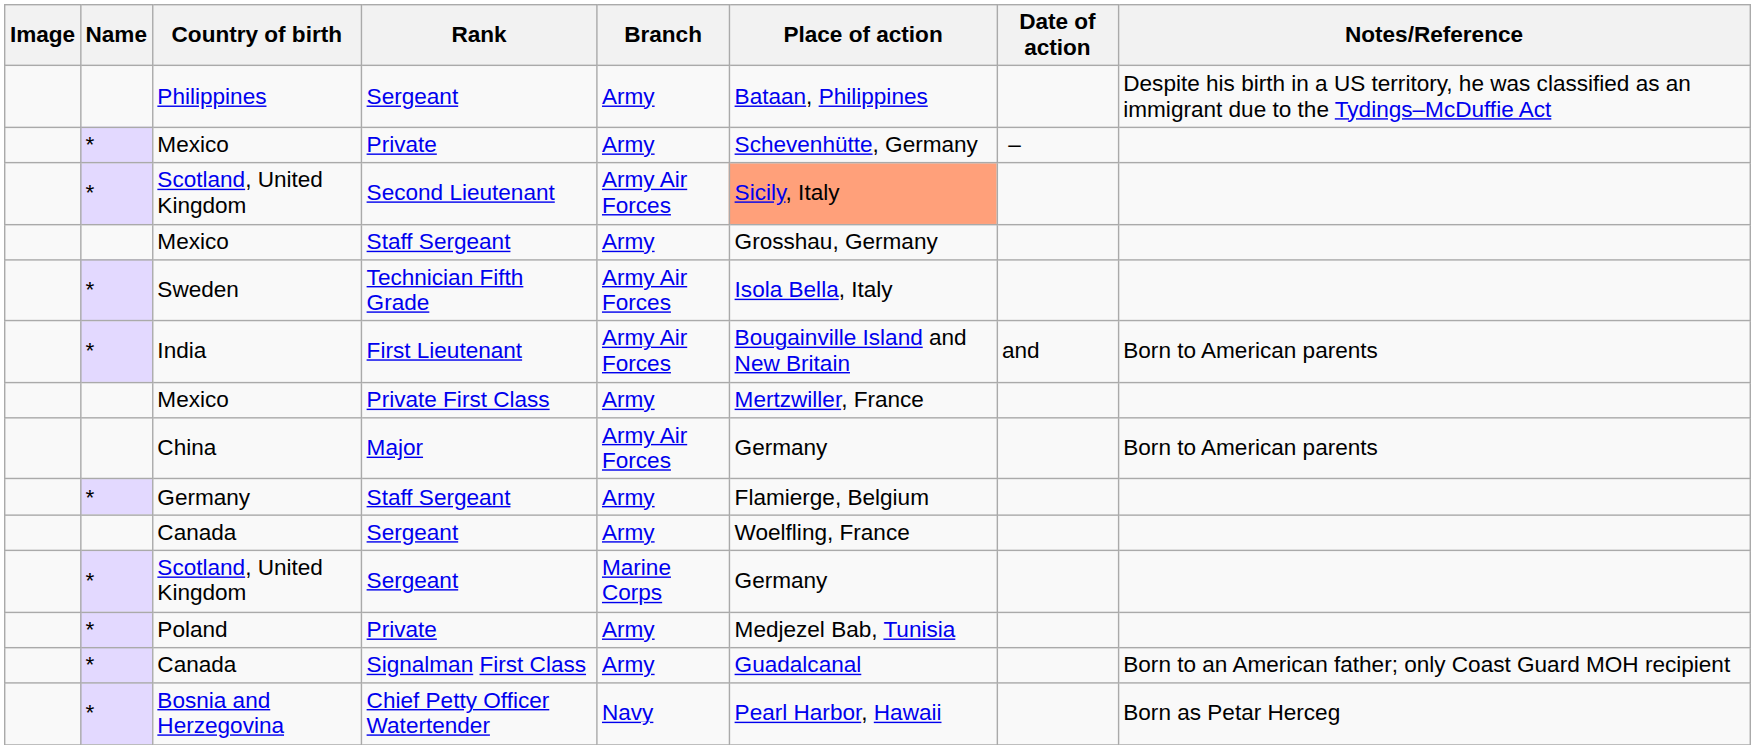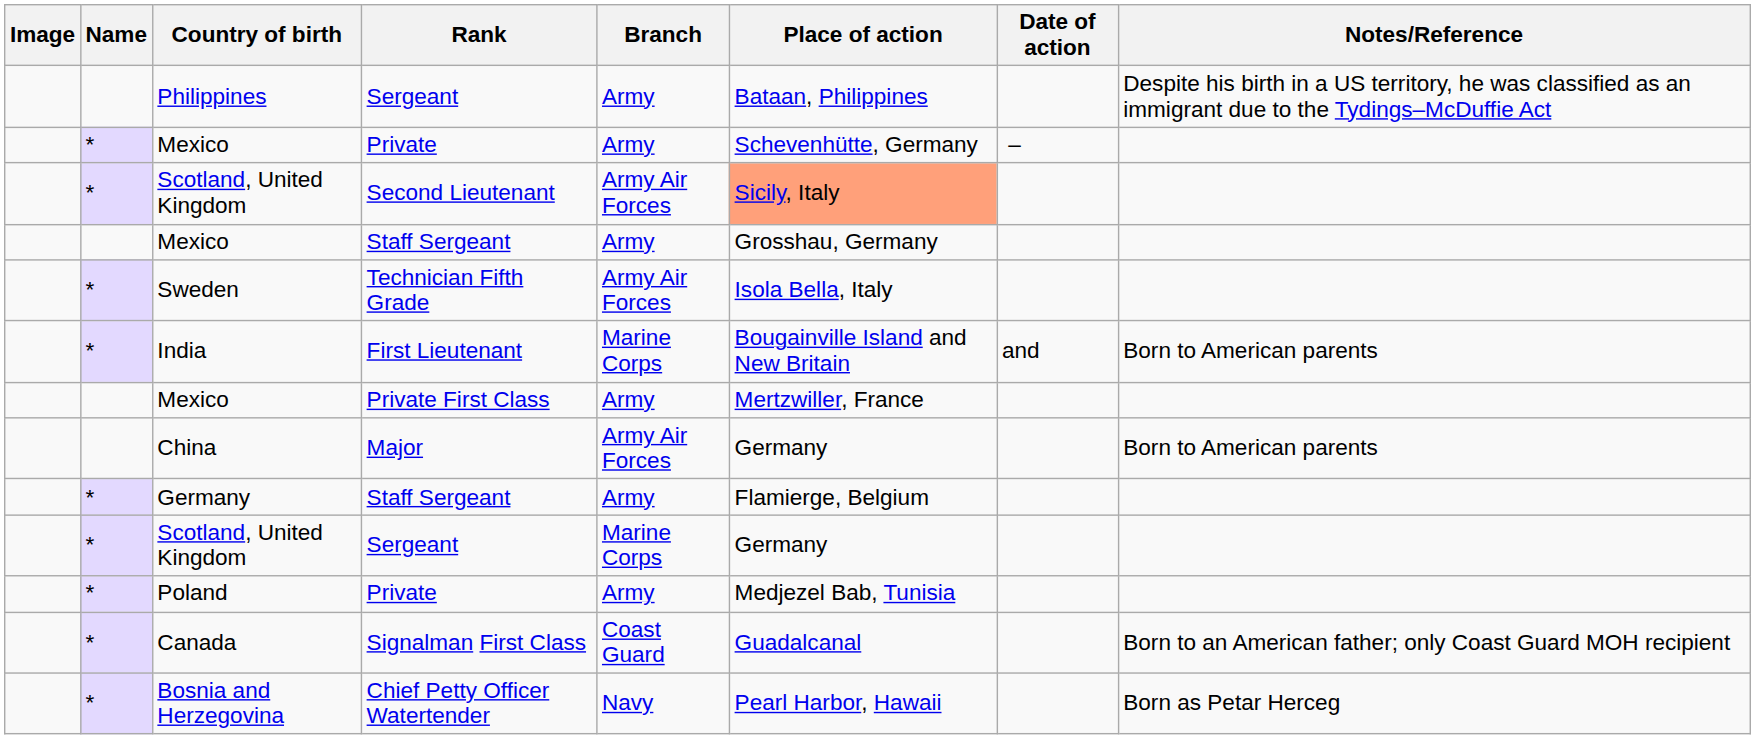 <table class="wikitable sortable" style="width:98%;">
 <tr>
 <th class="unsortable">Image</th>
 <th>Name</th>
 <th>Country of birth</th>
 <th>Rank</th>
 <th>Branch</th>
 <th>Place of action</th>
 <th>Date of action</th>
 <th class="unsortable">Notes/Reference</th>
 </tr>
 <tr>
 <td></td>
 <td></td>
 <td><a href='#'>Philippines</a></td>
 <td><a href='#'>Sergeant</a></td>
 <td><a href='#'>Army</a></td>
 <td><a href='#'>Bataan</a>, <a href='#'>Philippines</a></td>
 <td></td>
 <td>Despite his birth in a US territory, he was classified as an immigrant due to the <a href='#'>Tydings–McDuffie Act</a></td>
 </tr>
 <tr>
 <td></td>
 <td style="background:#e3d9ff;">*</td>
 <td>Mexico</td>
 <td><a href='#'>Private</a></td>
 <td><a href='#'>Army</a></td>
 <td><a href='#'>Schevenhütte</a>, Germany</td>
 <td> – </td>
 <td></td>
 </tr>
 <tr>
 <td></td>
 <td style="background:#e3d9ff;">*</td>
 <td><a href='#'>Scotland</a>, United Kingdom</td>
 <td><a href='#'>Second Lieutenant</a></td>
 <td><a href='#'>Army Air Forces</a></td>
 <td style="background: lightsalmon;"><a href='#'>Sicily</a>, Italy</td>
 <td></td>
 <td></td>
 </tr>
 <tr>
 <td></td>
 <td></td>
 <td>Mexico</td>
 <td><a href='#'>Staff Sergeant</a></td>
 <td><a href='#'>Army</a></td>
 <td>Grosshau, Germany</td>
 <td></td>
 <td></td>
 </tr>
 <tr>
 <td></td>
 <td style="background:#e3d9ff;">*</td>
 <td>Sweden</td>
 <td><a href='#'>Technician Fifth Grade</a></td>
 <td><a href='#'>Army Air Forces</a></td>
 <td><a href='#'>Isola Bella</a>, Italy</td>
 <td></td>
 <td></td>
 </tr>
 <tr>
 <td></td>
 <td style="background:#e3d9ff;">*</td>
 <td>India</td>
 <td><a href='#'>First Lieutenant</a></td>
-<td><a href='#'>Army Air Forces</a></td>
+<td><a href='#'>Marine Corps</a></td>
 <td><a href='#'>Bougainville Island</a> and <a href='#'>New Britain</a></td>
 <td> and </td>
 <td>Born to American parents</td>
 </tr>
 <tr>
 <td></td>
 <td></td>
 <td>Mexico</td>
 <td><a href='#'>Private First Class</a></td>
 <td><a href='#'>Army</a></td>
 <td><a href='#'>Mertzwiller</a>, France</td>
 <td></td>
 <td></td>
 </tr>
 <tr>
 <td></td>
 <td></td>
 <td>China</td>
 <td><a href='#'>Major</a></td>
 <td><a href='#'>Army Air Forces</a></td>
 <td>Germany</td>
 <td></td>
 <td>Born to American parents</td>
 </tr>
 <tr>
 <td></td>
 <td style="background:#e3d9ff;">*</td>
 <td>Germany</td>
 <td><a href='#'>Staff Sergeant</a></td>
 <td><a href='#'>Army</a></td>
 <td>Flamierge, Belgium</td>
 <td></td>
 <td></td>
 </tr>
 <tr>
 <td></td>
-<td></td>
-<td>Canada</td>
-<td><a href='#'>Sergeant</a></td>
-<td><a href='#'>Army</a></td>
-<td>Woelfling, France</td>
-<td></td>
-<td></td>
-</tr>
-<tr>
-<td></td>
 <td style="background:#e3d9ff;">*</td>
 <td><a href='#'>Scotland</a>, United Kingdom</td>
 <td><a href='#'>Sergeant</a></td>
 <td><a href='#'>Marine Corps</a></td>
 <td>Germany</td>
 <td></td>
 <td></td>
 </tr>
 <tr>
 <td></td>
 <td style="background:#e3d9ff;">*</td>
 <td>Poland</td>
 <td><a href='#'>Private</a></td>
 <td><a href='#'>Army</a></td>
 <td>Medjezel Bab, <a href='#'>Tunisia</a></td>
 <td></td>
 <td></td>
 </tr>
 <tr>
 <td></td>
 <td style="background:#e3d9ff;">*</td>
 <td>Canada</td>
 <td><a href='#'>Signalman</a> <a href='#'>First Class</a></td>
-<td><a href='#'>Army</a></td>
+<td><a href='#'>Coast Guard</a></td>
 <td><a href='#'>Guadalcanal</a></td>
 <td></td>
 <td>Born to an American father; only Coast Guard MOH recipient</td>
 </tr>
 <tr>
 <td></td>
 <td style="background:#e3d9ff;">*</td>
 <td><a href='#'>Bosnia and Herzegovina</a></td>
 <td><a href='#'>Chief Petty Officer</a> <a href='#'>Watertender</a></td>
 <td><a href='#'>Navy</a></td>
 <td><a href='#'>Pearl Harbor</a>, <a href='#'>Hawaii</a></td>
 <td></td>
 <td>Born as Petar Herceg</td>
 </tr>
 </table>
